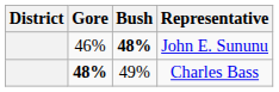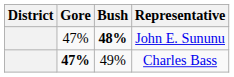 <table class=wikitable>
 <tr>
 <th>District</th>
 <th>Gore</th>
 <th>Bush</th>
 <th>Representative</th>
 </tr>
 <tr align=center>
 <th></th>
-<td>46%</td>
+<td>47%</td>
 <td><strong>48%</strong></td>
 <td><a href='#'>John E. Sununu</a></td>
 </tr>
 <tr align=center>
 <th></th>
-<td><strong>48%</strong></td>
+<td><strong>47%</strong></td>
 <td>49%</td>
 <td><a href='#'>Charles Bass</a></td>
 </tr>
 </table>
